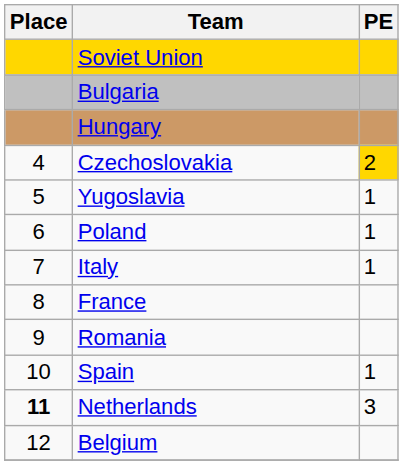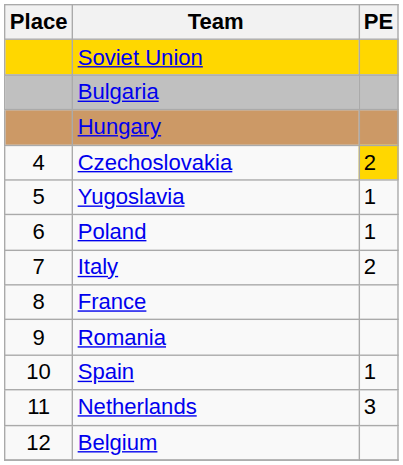 <table class="wikitable">
 <tr>
 <th>Place</th>
 <th width=200>Team</th>
 <th width=20>PE</th>
 </tr>
 <tr bgcolor=gold>
 <td align=center></td>
 <td> <a href='#'>Soviet Union</a></td>
 <td></td>
 </tr>
 <tr bgcolor=silver>
 <td align=center></td>
 <td> <a href='#'>Bulgaria</a></td>
 <td></td>
 </tr>
 <tr bgcolor=cc9966>
 <td align=center></td>
 <td> <a href='#'>Hungary</a></td>
 <td></td>
 </tr>
 <tr>
 <td align=center>4</td>
 <td> <a href='#'>Czechoslovakia</a></td>
 <td style="background: gold;">2</td>
 </tr>
 <tr>
 <td align=center>5</td>
 <td> <a href='#'>Yugoslavia</a></td>
 <td>1</td>
 </tr>
 <tr>
 <td align=center>6</td>
 <td> <a href='#'>Poland</a></td>
 <td>1</td>
 </tr>
 <tr>
 <td align=center>7</td>
 <td> <a href='#'>Italy</a></td>
-<td>1</td>
+<td>2</td>
 </tr>
 <tr>
 <td align=center>8</td>
 <td> <a href='#'>France</a></td>
 <td></td>
 </tr>
 <tr>
 <td align=center>9</td>
 <td> <a href='#'>Romania</a></td>
 <td></td>
 </tr>
 <tr>
 <td align=center>10</td>
 <td> <a href='#'>Spain</a></td>
 <td>1</td>
 </tr>
 <tr>
-<td align=center><strong>11</strong></td>
+<td align=center>11</td>
 <td> <a href='#'>Netherlands</a></td>
 <td>3</td>
 </tr>
 <tr>
 <td align=center>12</td>
 <td> <a href='#'>Belgium</a></td>
 <td></td>
 </tr>
 <tr>
 </tr>
 </table>
